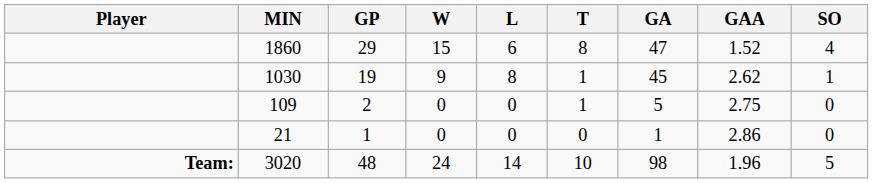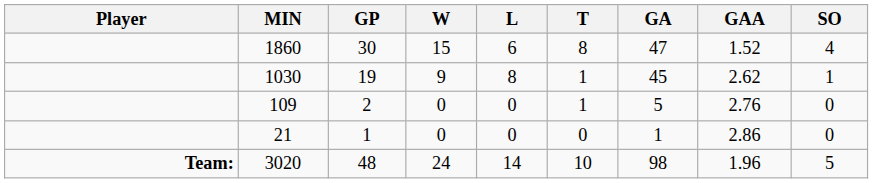 <table class="wikitable sortable" width="60%">
 <tr>
 <th bgcolor="#DDDDFF" width="10%">Player</th>
 <th width="3%" bgcolor="#DDDDFF" title="Minutes played">MIN</th>
 <th width="3%" bgcolor="#DDDDFF" title="Games played in">GP</th>
 <th width="3%" bgcolor="#DDDDFF" title="Wins">W</th>
 <th width="3%" bgcolor="#DDDDFF"title="Losses">L</th>
 <th width="3%" bgcolor="#DDDDFF" title="Ties">T</th>
 <th width="3%" bgcolor="#DDDDFF" title="Goals against">GA</th>
 <th width="3%" bgcolor="#DDDDFF" title="Goals against average">GAA</th>
 <th width="3%" bgcolor="#DDDDFF"title="Shut-outs">SO</th>
 </tr>
 <tr align="center">
 <td align="right"></td>
 <td>1860</td>
-<td>29</td>
+<td>30</td>
 <td>15</td>
 <td>6</td>
 <td>8</td>
 <td>47</td>
 <td>1.52</td>
 <td>4</td>
 </tr>
 <tr align="center">
 <td align="right"></td>
 <td>1030</td>
 <td>19</td>
 <td>9</td>
 <td>8</td>
 <td>1</td>
 <td>45</td>
 <td>2.62</td>
 <td>1</td>
 </tr>
 <tr align="center">
 <td align="right"></td>
 <td>109</td>
 <td>2</td>
 <td>0</td>
 <td>0</td>
 <td>1</td>
 <td>5</td>
-<td>2.75</td>
+<td>2.76</td>
 <td>0</td>
 </tr>
 <tr align="center">
 <td align="right"></td>
 <td>21</td>
 <td>1</td>
 <td>0</td>
 <td>0</td>
 <td>0</td>
 <td>1</td>
 <td>2.86</td>
 <td>0</td>
 </tr>
 <tr align="center">
 <td align="right"><strong>Team:</strong></td>
 <td>3020</td>
 <td>48</td>
 <td>24</td>
 <td>14</td>
 <td>10</td>
 <td>98</td>
 <td>1.96</td>
 <td>5</td>
 </tr>
 </table>
